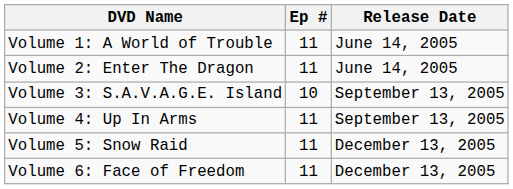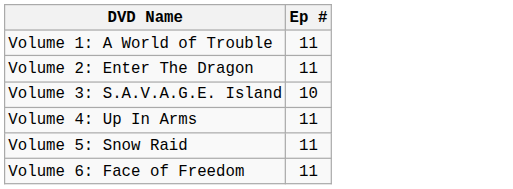 <table class="wikitable">
 <tr>
 <th>DVD Name</th>
 <th>Ep #</th>
-<th>Release Date</th>
 </tr>
 <tr>
 <td>Volume 1: A World of Trouble</td>
 <td style="text-align:center;">11</td>
-<td>June 14, 2005</td>
 </tr>
 <tr>
 <td>Volume 2: Enter The Dragon</td>
 <td style="text-align:center;">11</td>
-<td>June 14, 2005</td>
 </tr>
 <tr>
 <td>Volume 3: S.A.V.A.G.E. Island</td>
 <td style="text-align:center;">10</td>
-<td>September 13, 2005</td>
 </tr>
 <tr>
 <td>Volume 4: Up In Arms</td>
 <td style="text-align:center;">11</td>
-<td>September 13, 2005</td>
 </tr>
 <tr>
 <td>Volume 5: Snow Raid</td>
 <td style="text-align:center;">11</td>
-<td>December 13, 2005</td>
 </tr>
 <tr>
 <td>Volume 6: Face of Freedom</td>
 <td style="text-align:center;">11</td>
-<td>December 13, 2005</td>
 </tr>
 </table>
